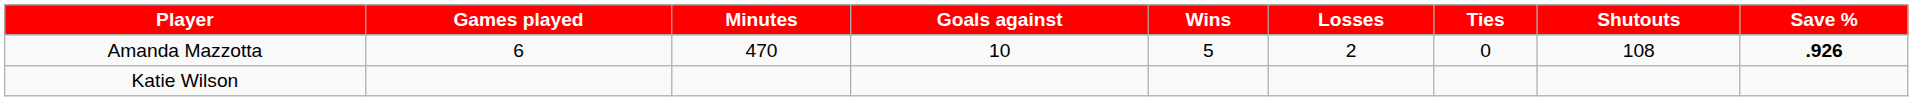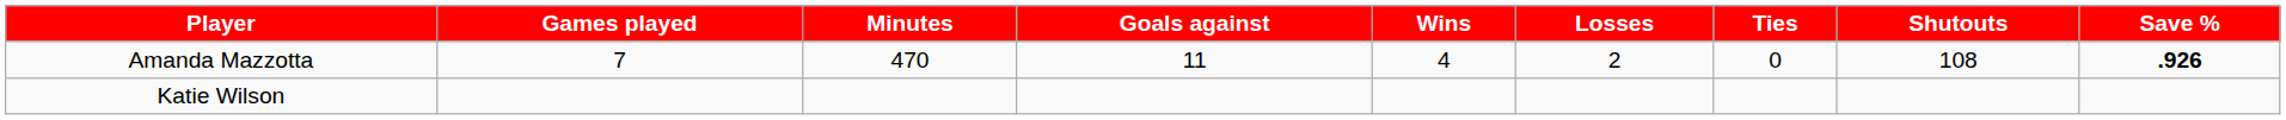 <table class="wikitable" width="80%">
 <tr align="center"  style="background:red;color:white;">
 <td><strong>Player</strong></td>
 <td><strong>Games played</strong></td>
 <td><strong>Minutes</strong></td>
 <td><strong>Goals against</strong></td>
 <td><strong>Wins</strong></td>
 <td><strong>Losses</strong></td>
 <td><strong>Ties</strong></td>
 <td><strong>Shutouts</strong></td>
 <td><strong>Save %</strong></td>
 </tr>
 <tr align="center" bgcolor="">
 <td>Amanda Mazzotta</td>
-<td>6</td>
+<td>7</td>
 <td>470</td>
-<td>10</td>
-<td>5</td>
+<td>11</td>
+<td>4</td>
 <td>2</td>
 <td>0</td>
 <td>108</td>
 <td><strong>.926</strong></td>
 </tr>
 <tr align="center" bgcolor="">
 <td>Katie Wilson</td>
 <td></td>
 <td></td>
 <td></td>
 <td></td>
 <td></td>
 <td></td>
 <td></td>
 <td></td>
 </tr>
 </table>
